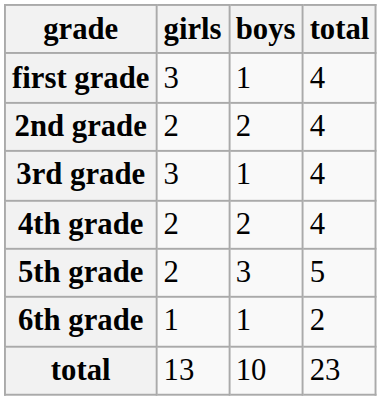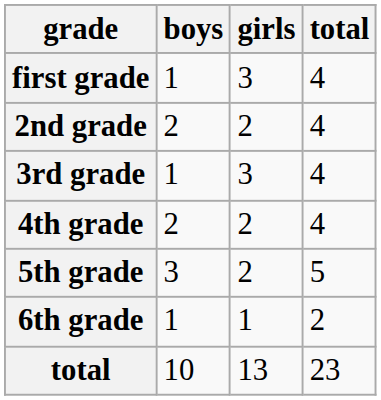 <table class="wikitable">
 <tr>
 <th>grade</th>
+<th>boys</th>
 <th>girls</th>
-<th>boys</th>
 <th>total</th>
 </tr>
 <tr>
 <th>first grade</th>
+<td>1</td>
 <td>3</td>
-<td>1</td>
 <td>4</td>
 </tr>
 <tr>
 <th>2nd grade</th>
 <td>2</td>
 <td>2</td>
 <td>4</td>
 </tr>
 <tr>
 <th>3rd grade</th>
+<td>1</td>
 <td>3</td>
-<td>1</td>
 <td>4</td>
 </tr>
 <tr>
 <th>4th grade</th>
 <td>2</td>
 <td>2</td>
 <td>4</td>
 </tr>
 <tr>
 <th>5th grade</th>
+<td>3</td>
 <td>2</td>
-<td>3</td>
 <td>5</td>
 </tr>
 <tr>
 <th>6th grade</th>
 <td>1</td>
 <td>1</td>
 <td>2</td>
 </tr>
 <tr>
 <th>total</th>
+<td>10</td>
 <td>13</td>
-<td>10</td>
 <td>23</td>
 </tr>
 </table>
